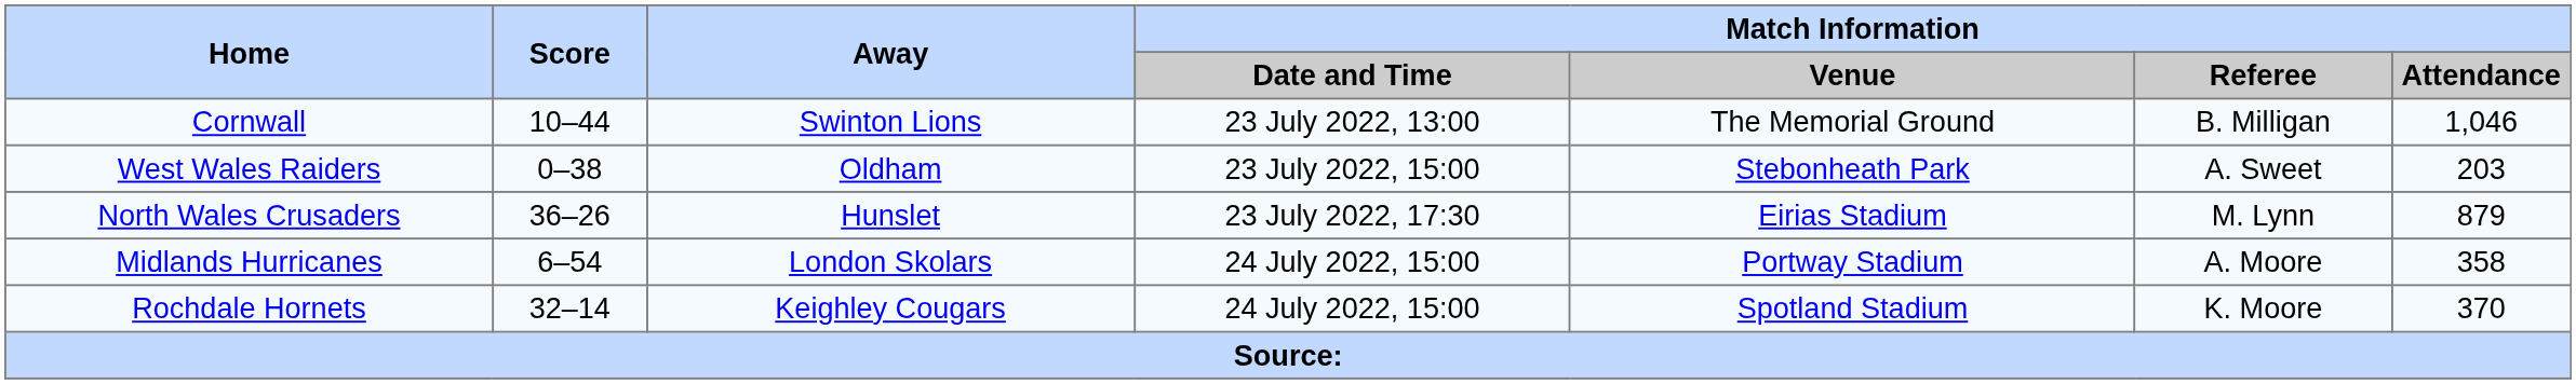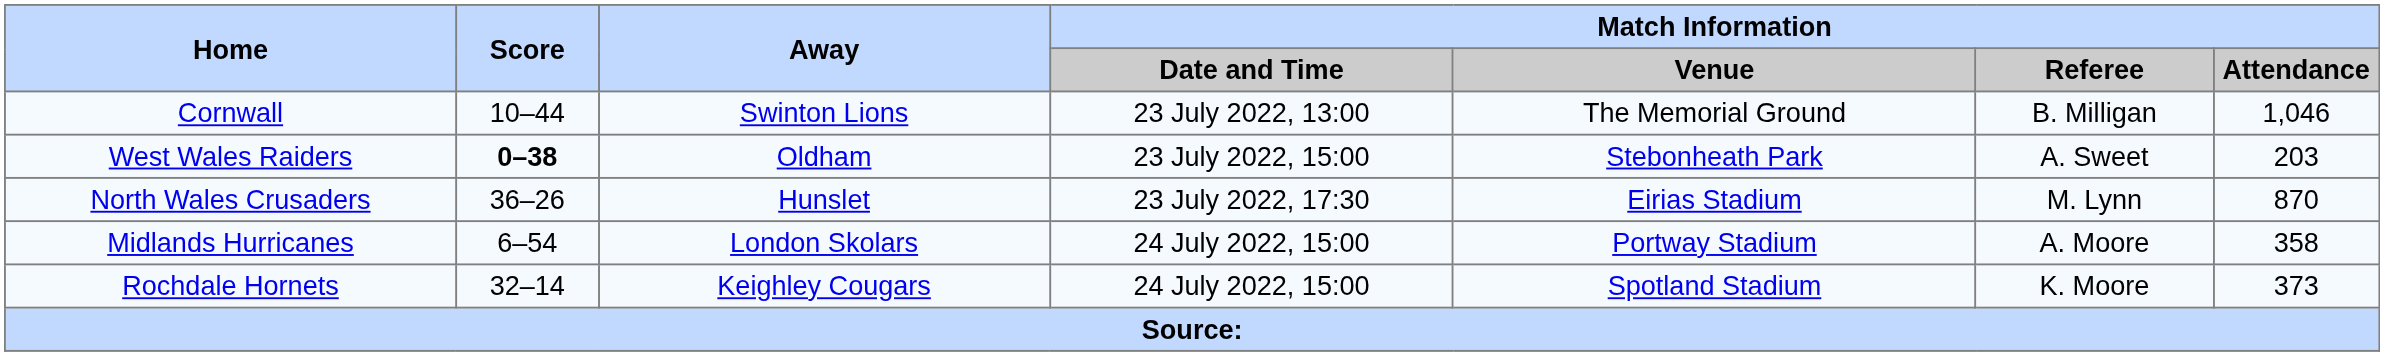 <table border=1 style="border-collapse:collapse; font-size:90%; text-align:center;" cellpadding=3 cellspacing=0 width=100%>
 <tr bgcolor=#C1D8FF>
 <th scope="col" rowspan=2 width=19%>Home</th>
 <th scope="col" rowspan=2 width=6%>Score</th>
 <th scope="col" rowspan=2 width=19%>Away</th>
 <th colspan=4>Match Information</th>
 </tr>
 <tr bgcolor=#CCCCCC>
 <th scope="col" width=17%>Date and Time</th>
 <th scope="col" width=22%>Venue</th>
 <th scope="col" width=10%>Referee</th>
 <th scope="col" width=7%>Attendance</th>
 </tr>
 <tr bgcolor=#F5FAFF>
 <td> <a href='#'>Cornwall</a></td>
 <td>10–44</td>
 <td> <a href='#'>Swinton Lions</a></td>
 <td>23 July 2022, 13:00</td>
 <td>The Memorial Ground</td>
 <td>B. Milligan</td>
 <td>1,046</td>
 </tr>
 <tr bgcolor=#F5FAFF>
 <td> <a href='#'>West Wales Raiders</a></td>
-<td>0–38</td>
+<td><strong>0–38</strong></td>
 <td> <a href='#'>Oldham</a></td>
 <td>23 July 2022, 15:00</td>
 <td><a href='#'>Stebonheath Park</a></td>
 <td>A. Sweet</td>
 <td>203</td>
 </tr>
 <tr bgcolor=#F5FAFF>
 <td> <a href='#'>North Wales Crusaders</a></td>
 <td>36–26</td>
 <td> <a href='#'>Hunslet</a></td>
 <td>23 July 2022, 17:30</td>
 <td><a href='#'>Eirias Stadium</a></td>
 <td>M. Lynn</td>
-<td>879</td>
+<td>870</td>
 </tr>
 <tr bgcolor=#F5FAFF>
 <td> <a href='#'>Midlands Hurricanes</a></td>
 <td>6–54</td>
 <td> <a href='#'>London Skolars</a></td>
 <td>24 July 2022, 15:00</td>
 <td><a href='#'>Portway Stadium</a></td>
 <td>A. Moore</td>
 <td>358</td>
 </tr>
 <tr bgcolor=#F5FAFF>
 <td> <a href='#'>Rochdale Hornets</a></td>
 <td>32–14</td>
 <td> <a href='#'>Keighley Cougars</a></td>
 <td>24 July 2022, 15:00</td>
 <td><a href='#'>Spotland Stadium</a></td>
 <td>K. Moore</td>
-<td>370</td>
+<td>373</td>
 </tr>
 <tr style="background:#c1d8ff;">
 <th colspan=7>Source:</th>
 </tr>
 </table>
